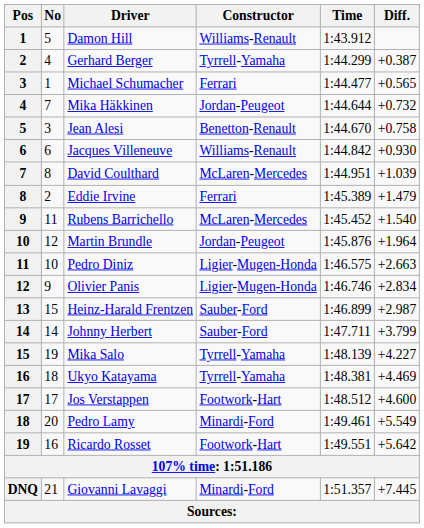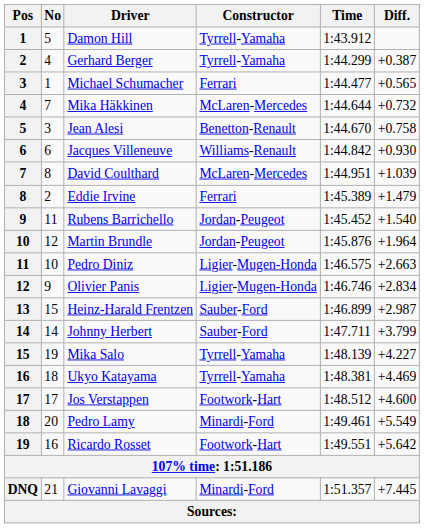 <table class="wikitable sortable" style="font-size: 95%;">
 <tr>
 <th>Pos</th>
 <th>No</th>
 <th>Driver</th>
 <th>Constructor</th>
 <th>Time</th>
 <th>Diff.</th>
 </tr>
 <tr>
 <th>1</th>
 <td>5</td>
 <td data-sort-value="hil"> <a href='#'>Damon Hill</a></td>
-<td><a href='#'>Williams</a>-<a href='#'>Renault</a></td>
+<td><a href='#'>Tyrrell</a>-<a href='#'>Yamaha</a></td>
 <td>1:43.912</td>
 <td></td>
 </tr>
 <tr>
 <th>2</th>
 <td>4</td>
 <td data-sort-value="ber"> <a href='#'>Gerhard Berger</a></td>
 <td><a href='#'>Tyrrell</a>-<a href='#'>Yamaha</a></td>
 <td>1:44.299</td>
 <td>+0.387</td>
 </tr>
 <tr>
 <th>3</th>
 <td>1</td>
 <td data-sort-value="schm"> <a href='#'>Michael Schumacher</a></td>
 <td><a href='#'>Ferrari</a></td>
 <td>1:44.477</td>
 <td>+0.565</td>
 </tr>
 <tr>
 <th>4</th>
 <td>7</td>
 <td data-sort-value="hak"> <a href='#'>Mika Häkkinen</a></td>
-<td><a href='#'>Jordan</a>-<a href='#'>Peugeot</a></td>
+<td><a href='#'>McLaren</a>-<a href='#'>Mercedes</a></td>
 <td>1:44.644</td>
 <td>+0.732</td>
 </tr>
 <tr>
 <th>5</th>
 <td>3</td>
 <td data-sort-value="ale"> <a href='#'>Jean Alesi</a></td>
 <td><a href='#'>Benetton</a>-<a href='#'>Renault</a></td>
 <td>1:44.670</td>
 <td>+0.758</td>
 </tr>
 <tr>
 <th>6</th>
 <td>6</td>
 <td data-sort-value="vil"> <a href='#'>Jacques Villeneuve</a></td>
 <td><a href='#'>Williams</a>-<a href='#'>Renault</a></td>
 <td>1:44.842</td>
 <td>+0.930</td>
 </tr>
 <tr>
 <th>7</th>
 <td>8</td>
 <td data-sort-value="cou"> <a href='#'>David Coulthard</a></td>
 <td><a href='#'>McLaren</a>-<a href='#'>Mercedes</a></td>
 <td>1:44.951</td>
 <td>+1.039</td>
 </tr>
 <tr>
 <th>8</th>
 <td>2</td>
 <td data-sort-value="irv"> <a href='#'>Eddie Irvine</a></td>
 <td><a href='#'>Ferrari</a></td>
 <td>1:45.389</td>
 <td>+1.479</td>
 </tr>
 <tr>
 <th>9</th>
 <td>11</td>
 <td data-sort-value="bar"> <a href='#'>Rubens Barrichello</a></td>
-<td><a href='#'>McLaren</a>-<a href='#'>Mercedes</a></td>
+<td><a href='#'>Jordan</a>-<a href='#'>Peugeot</a></td>
 <td>1:45.452</td>
 <td>+1.540</td>
 </tr>
 <tr>
 <th>10</th>
 <td>12</td>
 <td data-sort-value="bru"> <a href='#'>Martin Brundle</a></td>
 <td><a href='#'>Jordan</a>-<a href='#'>Peugeot</a></td>
 <td>1:45.876</td>
 <td>+1.964</td>
 </tr>
 <tr>
 <th>11</th>
 <td>10</td>
 <td data-sort-value="din"> <a href='#'>Pedro Diniz</a></td>
 <td><a href='#'>Ligier</a>-<a href='#'>Mugen-Honda</a></td>
 <td>1:46.575</td>
 <td>+2.663</td>
 </tr>
 <tr>
 <th>12</th>
 <td>9</td>
 <td data-sort-value="pan"> <a href='#'>Olivier Panis</a></td>
 <td><a href='#'>Ligier</a>-<a href='#'>Mugen-Honda</a></td>
 <td>1:46.746</td>
 <td>+2.834</td>
 </tr>
 <tr>
 <th>13</th>
 <td>15</td>
 <td data-sort-value="fre"> <a href='#'>Heinz-Harald Frentzen</a></td>
 <td><a href='#'>Sauber</a>-<a href='#'>Ford</a></td>
 <td>1:46.899</td>
 <td>+2.987</td>
 </tr>
 <tr>
 <th>14</th>
 <td>14</td>
 <td data-sort-value="her"> <a href='#'>Johnny Herbert</a></td>
 <td><a href='#'>Sauber</a>-<a href='#'>Ford</a></td>
 <td>1:47.711</td>
 <td>+3.799</td>
 </tr>
 <tr>
 <th>15</th>
 <td>19</td>
 <td data-sort-value="salo"> <a href='#'>Mika Salo</a></td>
 <td><a href='#'>Tyrrell</a>-<a href='#'>Yamaha</a></td>
 <td>1:48.139</td>
 <td>+4.227</td>
 </tr>
 <tr>
 <th>16</th>
 <td>18</td>
 <td data-sort-value="kat"> <a href='#'>Ukyo Katayama</a></td>
 <td><a href='#'>Tyrrell</a>-<a href='#'>Yamaha</a></td>
 <td>1:48.381</td>
 <td>+4.469</td>
 </tr>
 <tr>
 <th>17</th>
 <td>17</td>
 <td data-sort-value="ver"> <a href='#'>Jos Verstappen</a></td>
 <td><a href='#'>Footwork</a>-<a href='#'>Hart</a></td>
 <td>1:48.512</td>
 <td>+4.600</td>
 </tr>
 <tr>
 <th>18</th>
 <td>20</td>
 <td data-sort-value="lam"> <a href='#'>Pedro Lamy</a></td>
 <td><a href='#'>Minardi</a>-<a href='#'>Ford</a></td>
 <td>1:49.461</td>
 <td>+5.549</td>
 </tr>
 <tr>
 <th>19</th>
 <td>16</td>
 <td data-sort-value="ros"> <a href='#'>Ricardo Rosset</a></td>
 <td><a href='#'>Footwork</a>-<a href='#'>Hart</a></td>
 <td>1:49.551</td>
 <td>+5.642</td>
 </tr>
 <tr class="sortbottom">
 <th colspan=8><a href='#'>107% time</a>: 1:51.186</th>
 </tr>
 <tr>
 <th data-sort-value="20">DNQ</th>
 <td>21</td>
 <td data-sort-value="lav"> <a href='#'>Giovanni Lavaggi</a></td>
 <td><a href='#'>Minardi</a>-<a href='#'>Ford</a></td>
 <td>1:51.357</td>
 <td>+7.445</td>
 </tr>
 <tr>
 <th colspan="6">Sources:</th>
 </tr>
 </table>
